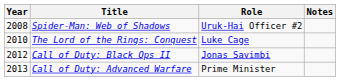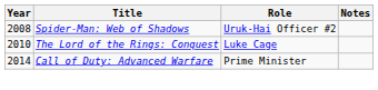 <table class="wikitable">
 <tr>
 <th>Year</th>
 <th>Title</th>
 <th>Role</th>
 <th>Notes</th>
 </tr>
 <tr>
 <td>2008</td>
 <td><em><a href='#'>Spider-Man: Web of Shadows</a></em></td>
 <td><a href='#'>Uruk-Hai</a> Officer #2</td>
 <td></td>
 </tr>
 <tr>
 <td>2010</td>
 <td><em><a href='#'>The Lord of the Rings: Conquest</a></em></td>
 <td><a href='#'>Luke Cage</a></td>
 <td></td>
 </tr>
 <tr>
-<td>2012</td>
-<td><em><a href='#'>Call of Duty: Black Ops II</a></em></td>
-<td><a href='#'>Jonas Savimbi</a></td>
-<td></td>
-</tr>
-<tr>
-<td>2013</td>
+<td>2014</td>
 <td><em><a href='#'>Call of Duty: Advanced Warfare</a></em></td>
 <td>Prime Minister</td>
 <td></td>
 </tr>
 </table>
